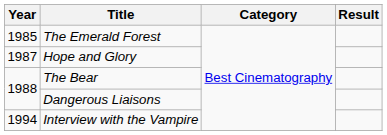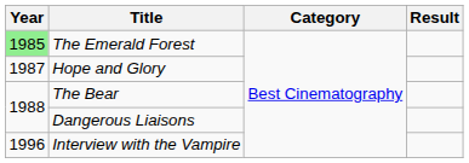 <table class="wikitable">
 <tr>
 <th>Year</th>
 <th>Title</th>
 <th>Category</th>
 <th>Result</th>
 </tr>
 <tr>
-<td>1985</td>
+<td style="background: lightgreen;">1985</td>
 <td><em>The Emerald Forest</em></td>
 <td rowspan=5><a href='#'>Best Cinematography</a></td>
 <td></td>
 </tr>
 <tr>
 <td>1987</td>
 <td><em>Hope and Glory</em></td>
 <td></td>
 </tr>
 <tr>
 <td rowspan=2>1988</td>
 <td><em>The Bear</em></td>
 <td></td>
 </tr>
 <tr>
 <td><em>Dangerous Liaisons</em></td>
 <td></td>
 </tr>
 <tr>
-<td>1994</td>
+<td>1996</td>
 <td><em>Interview with the Vampire</em></td>
 <td></td>
 </tr>
 </table>
